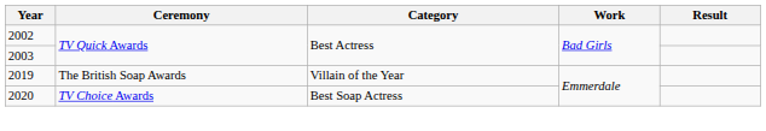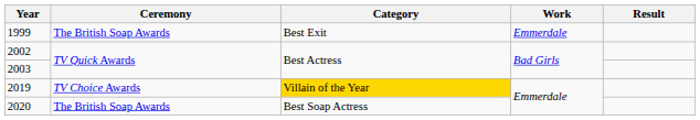 <table class="wikitable" width="75%">
 <tr>
 <th width="5%">Year</th>
 <th width="25%">Ceremony</th>
 <th width="25%">Category</th>
 <th width="10%">Work</th>
 <th width="10%">Result</th>
+</tr>
+<tr>
+<td>1999</td>
+<td><a href='#'>The British Soap Awards</a></td>
+<td>Best Exit</td>
+<td><em><a href='#'>Emmerdale</a></em></td>
+<td></td>
 </tr>
 <tr>
 <td>2002</td>
 <td rowspan="2"><a href='#'><em>TV Quick</em> Awards</a></td>
 <td rowspan="2">Best Actress</td>
 <td rowspan="2"><em><a href='#'>Bad Girls</a></em></td>
 <td></td>
 </tr>
 <tr>
 <td>2003</td>
 <td></td>
 </tr>
 <tr>
 <td>2019</td>
-<td>The British Soap Awards</td>
-<td>Villain of the Year</td>
+<td><a href='#'><em>TV Choice</em> Awards</a></td>
+<td style="background: gold;">Villain of the Year</td>
 <td rowspan=2><em>Emmerdale</em></td>
 <td></td>
 </tr>
 <tr>
 <td>2020</td>
-<td><a href='#'><em>TV Choice</em> Awards</a></td>
+<td><a href='#'>The British Soap Awards</a></td>
 <td>Best Soap Actress</td>
 <td></td>
 </tr>
 </table>
